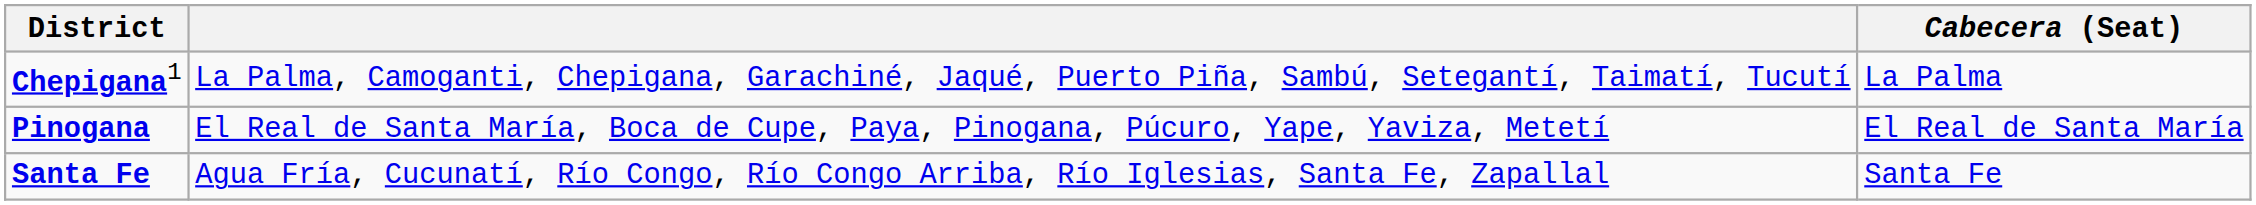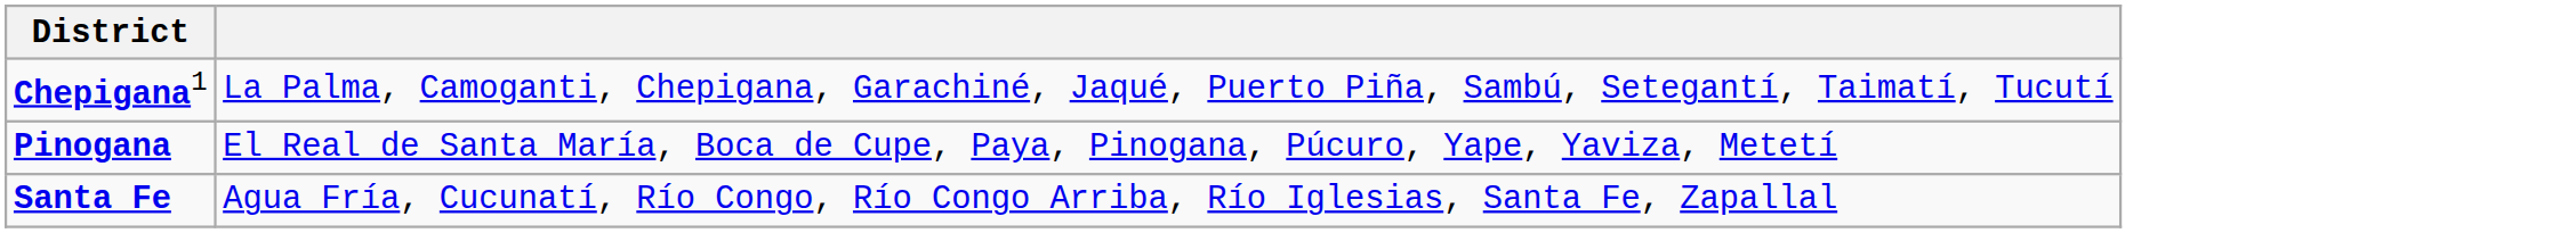 <table class="wikitable">
 <tr>
 <th>District</th>
 <th></th>
-<th><em>Cabecera</em> (Seat)</th>
 </tr>
 <tr>
 <td><strong><a href='#'>Chepigana</a></strong><sup>1</sup></td>
 <td><a href='#'>La Palma</a>, <a href='#'>Camoganti</a>, <a href='#'>Chepigana</a>, <a href='#'>Garachiné</a>, <a href='#'>Jaqué</a>, <a href='#'>Puerto Piña</a>, <a href='#'>Sambú</a>, <a href='#'>Setegantí</a>, <a href='#'>Taimatí</a>, <a href='#'>Tucutí</a></td>
-<td><a href='#'>La Palma</a></td>
 </tr>
 <tr>
 <td><strong><a href='#'>Pinogana</a></strong></td>
 <td><a href='#'>El Real de Santa María</a>, <a href='#'>Boca de Cupe</a>, <a href='#'>Paya</a>, <a href='#'>Pinogana</a>, <a href='#'>Púcuro</a>, <a href='#'>Yape</a>, <a href='#'>Yaviza</a>, <a href='#'>Metetí</a></td>
-<td><a href='#'>El Real de Santa María</a></td>
 </tr>
 <tr>
 <td><strong><a href='#'>Santa Fe</a></strong></td>
 <td><a href='#'>Agua Fría</a>, <a href='#'>Cucunatí</a>, <a href='#'>Río Congo</a>,  <a href='#'>Río Congo Arriba</a>, <a href='#'>Río Iglesias</a>, <a href='#'>Santa Fe</a>, <a href='#'>Zapallal</a></td>
-<td><a href='#'>Santa Fe</a></td>
 </tr>
 </table>
